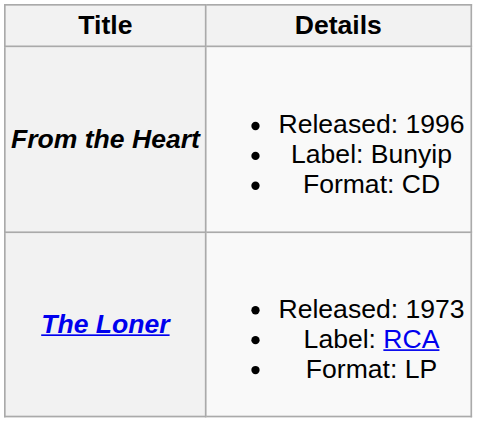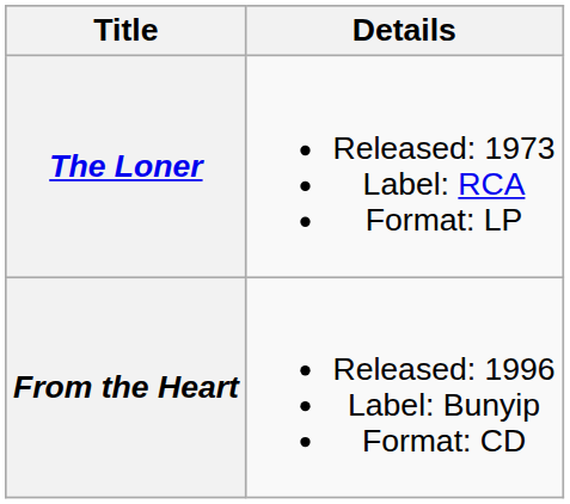 <table class="wikitable plainrowheaders" style="text-align:center;" border="1">
 <tr>
 <th>Title</th>
 <th>Details</th>
 </tr>
 <tr>
+<th scope="row"><em><a href='#'>The Loner</a></em></th>
+<td><br><ul><li>Released: 1973</li><li>Label: <a href='#'>RCA</a></li><li>Format: LP</li></ul></td>
+</tr>
+<tr>
 <th scope="row"><em>From the Heart</em></th>
 <td><br><ul><li>Released: 1996</li><li>Label: Bunyip</li><li>Format: CD</li></ul></td>
 </tr>
-<tr>
-<th scope="row"><em><a href='#'>The Loner</a></em></th>
-<td><br><ul><li>Released: 1973</li><li>Label: <a href='#'>RCA</a></li><li>Format: LP</li></ul></td>
-</tr>
 </table>
